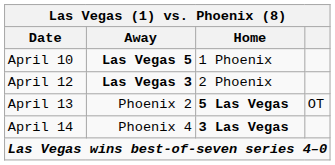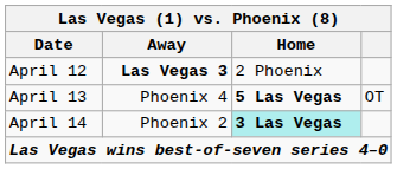 <table class="wikitable">
 <tr>
 <th bgcolor="#DDDDDD" colspan="4">Las Vegas (1) vs. Phoenix (8)</th>
 </tr>
 <tr>
 <th>Date</th>
 <th>Away</th>
 <th>Home</th>
 <th></th>
 </tr>
 <tr>
-<td>April 10</td>
-<td align="right"><strong>Las Vegas 5</strong></td>
-<td>1 Phoenix</td>
-<td></td>
-</tr>
-<tr>
 <td>April 12</td>
 <td align="right"><strong>Las Vegas 3</strong></td>
 <td>2 Phoenix</td>
 <td></td>
 </tr>
 <tr>
 <td>April 13</td>
-<td align="right">Phoenix 2</td>
+<td align="right">Phoenix 4</td>
 <td><strong>5 Las Vegas</strong></td>
 <td>OT</td>
 </tr>
 <tr>
 <td>April 14</td>
-<td align="right">Phoenix 4</td>
-<td><strong>3 Las Vegas</strong></td>
+<td align="right">Phoenix 2</td>
+<td style="background: paleturquoise;"><strong>3 Las Vegas</strong></td>
 <td></td>
 </tr>
 <tr align="center">
 <td colspan="4"><strong><em>Las Vegas wins best-of-seven series 4–0</em></strong></td>
 </tr>
 </table>
